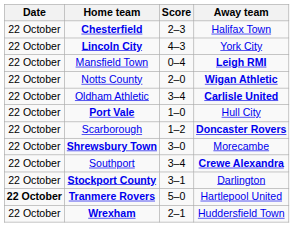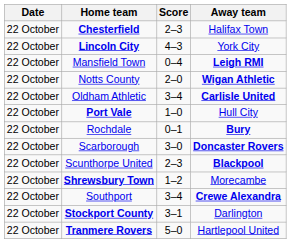 <table class="wikitable" style="text-align: center">
 <tr>
 <th>Date</th>
 <th>Home team</th>
 <th>Score</th>
 <th>Away team</th>
 </tr>
 <tr>
 <td>22 October</td>
 <td><strong><a href='#'>Chesterfield</a></strong></td>
 <td>2–3</td>
 <td><a href='#'>Halifax Town</a></td>
 </tr>
 <tr>
 <td>22 October</td>
 <td><strong><a href='#'>Lincoln City</a></strong></td>
 <td>4–3</td>
 <td><a href='#'>York City</a></td>
 </tr>
 <tr>
 <td>22 October</td>
 <td><a href='#'>Mansfield Town</a></td>
 <td>0–4</td>
 <td><strong><a href='#'>Leigh RMI</a></strong></td>
 </tr>
 <tr>
 <td>22 October</td>
 <td><a href='#'>Notts County</a></td>
 <td>2–0</td>
 <td><strong><a href='#'>Wigan Athletic</a></strong></td>
 </tr>
 <tr>
 <td>22 October</td>
 <td><a href='#'>Oldham Athletic</a></td>
 <td>3–4</td>
 <td><strong><a href='#'>Carlisle United</a></strong></td>
 </tr>
 <tr>
 <td>22 October</td>
 <td><strong><a href='#'>Port Vale</a></strong></td>
 <td>1–0</td>
 <td><a href='#'>Hull City</a></td>
 </tr>
 <tr>
 <td>22 October</td>
+<td><a href='#'>Rochdale</a></td>
+<td>0–1</td>
+<td><strong><a href='#'>Bury</a></strong></td>
+</tr>
+<tr>
+<td>22 October</td>
 <td><a href='#'>Scarborough</a></td>
-<td>1–2</td>
+<td>3–0</td>
 <td><strong><a href='#'>Doncaster Rovers</a></strong></td>
 </tr>
 <tr>
 <td>22 October</td>
+<td><a href='#'>Scunthorpe United</a></td>
+<td>2–3</td>
+<td><strong><a href='#'>Blackpool</a></strong></td>
+</tr>
+<tr>
+<td>22 October</td>
 <td><strong><a href='#'>Shrewsbury Town</a></strong></td>
-<td>3–0</td>
+<td>1–2</td>
 <td><a href='#'>Morecambe</a></td>
 </tr>
 <tr>
 <td>22 October</td>
 <td><a href='#'>Southport</a></td>
 <td>3–4</td>
 <td><strong><a href='#'>Crewe Alexandra</a></strong></td>
 </tr>
 <tr>
 <td>22 October</td>
 <td><strong><a href='#'>Stockport County</a></strong></td>
 <td>3–1</td>
 <td><a href='#'>Darlington</a></td>
 </tr>
 <tr>
-<td><strong>22 October</strong></td>
+<td>22 October</td>
 <td><strong><a href='#'>Tranmere Rovers</a></strong></td>
 <td>5–0</td>
 <td><a href='#'>Hartlepool United</a></td>
 </tr>
-<tr>
-<td>22 October</td>
-<td><strong><a href='#'>Wrexham</a></strong></td>
-<td>2–1</td>
-<td><a href='#'>Huddersfield Town</a></td>
-</tr>
 </table>
